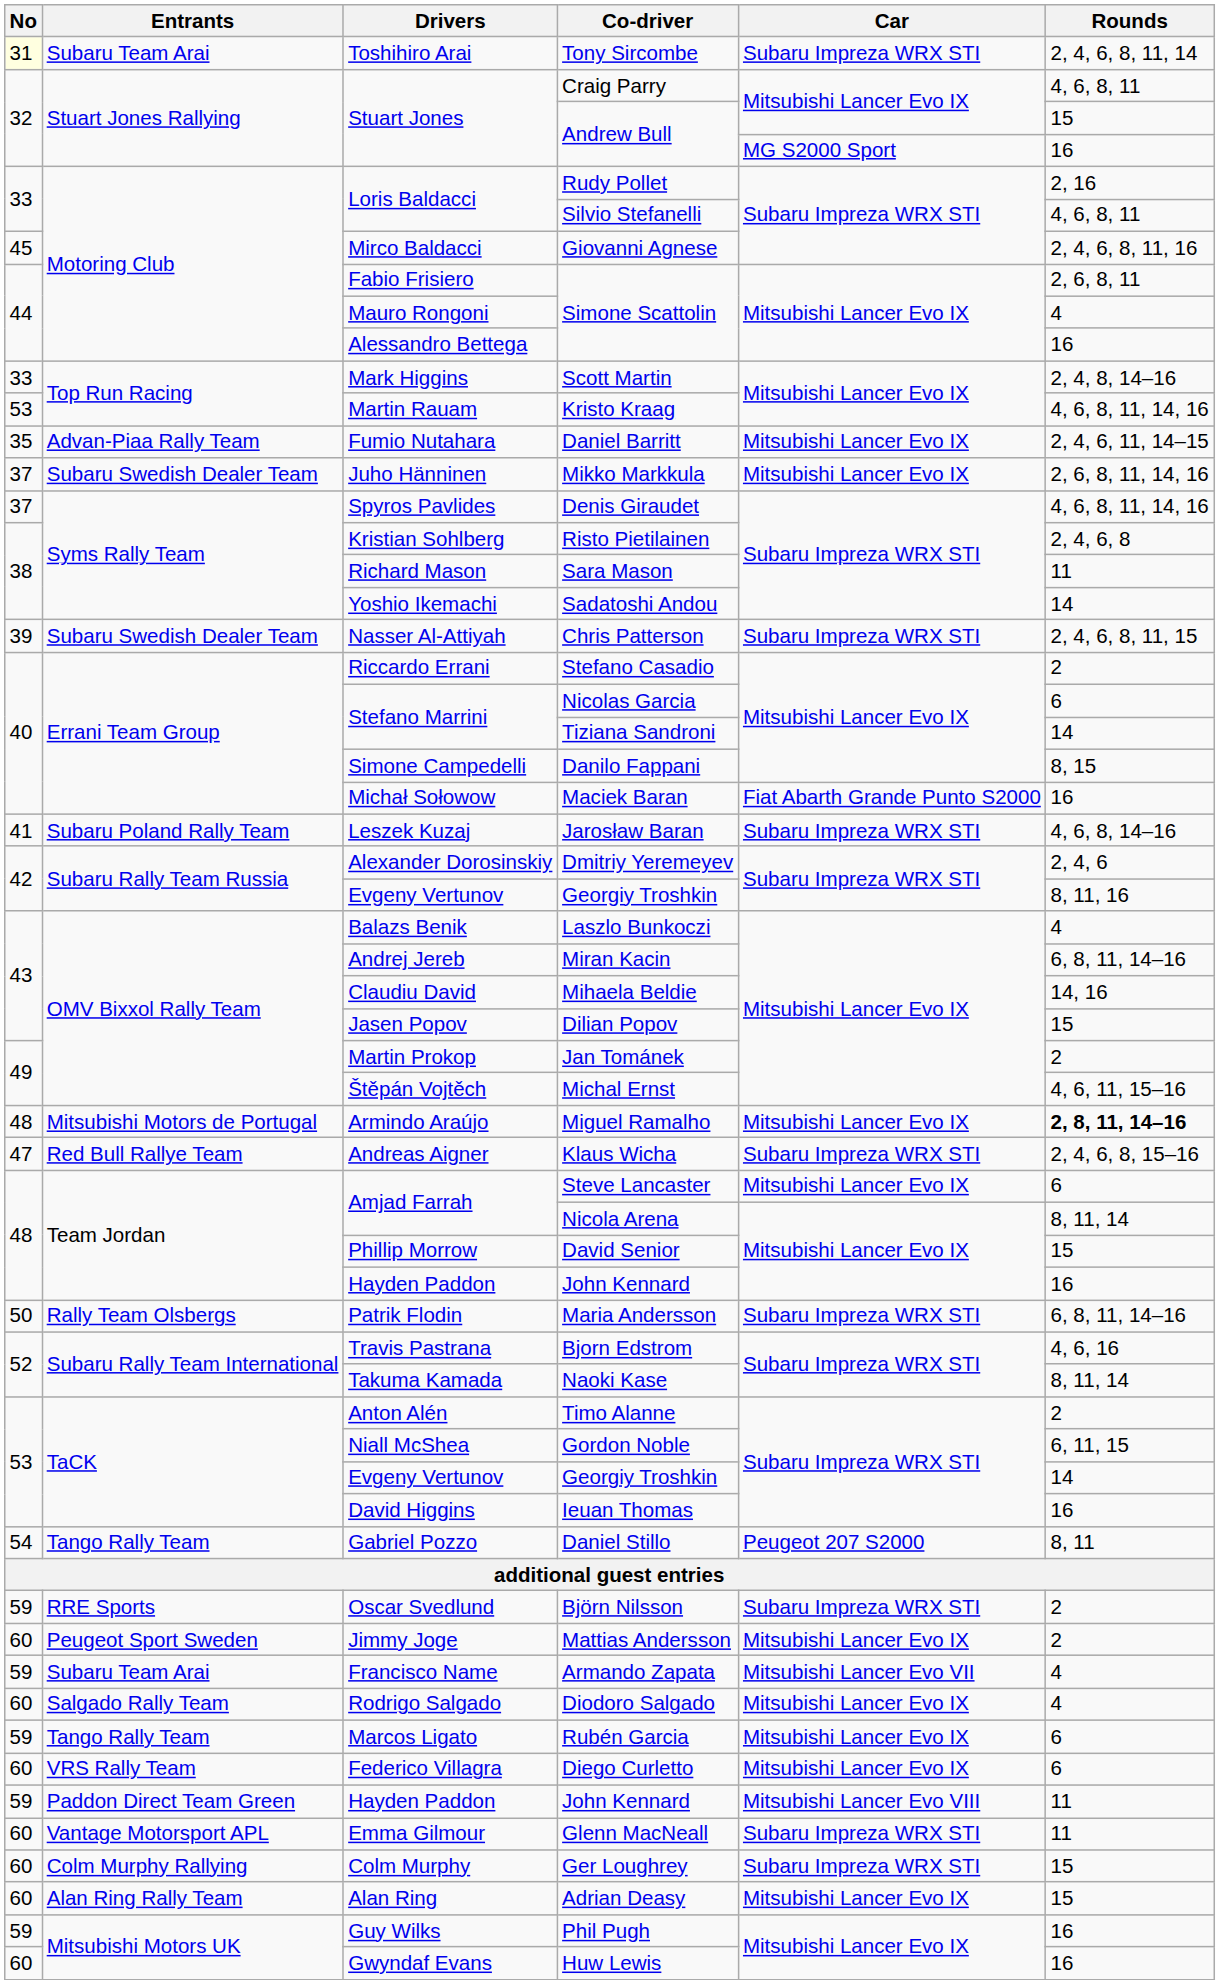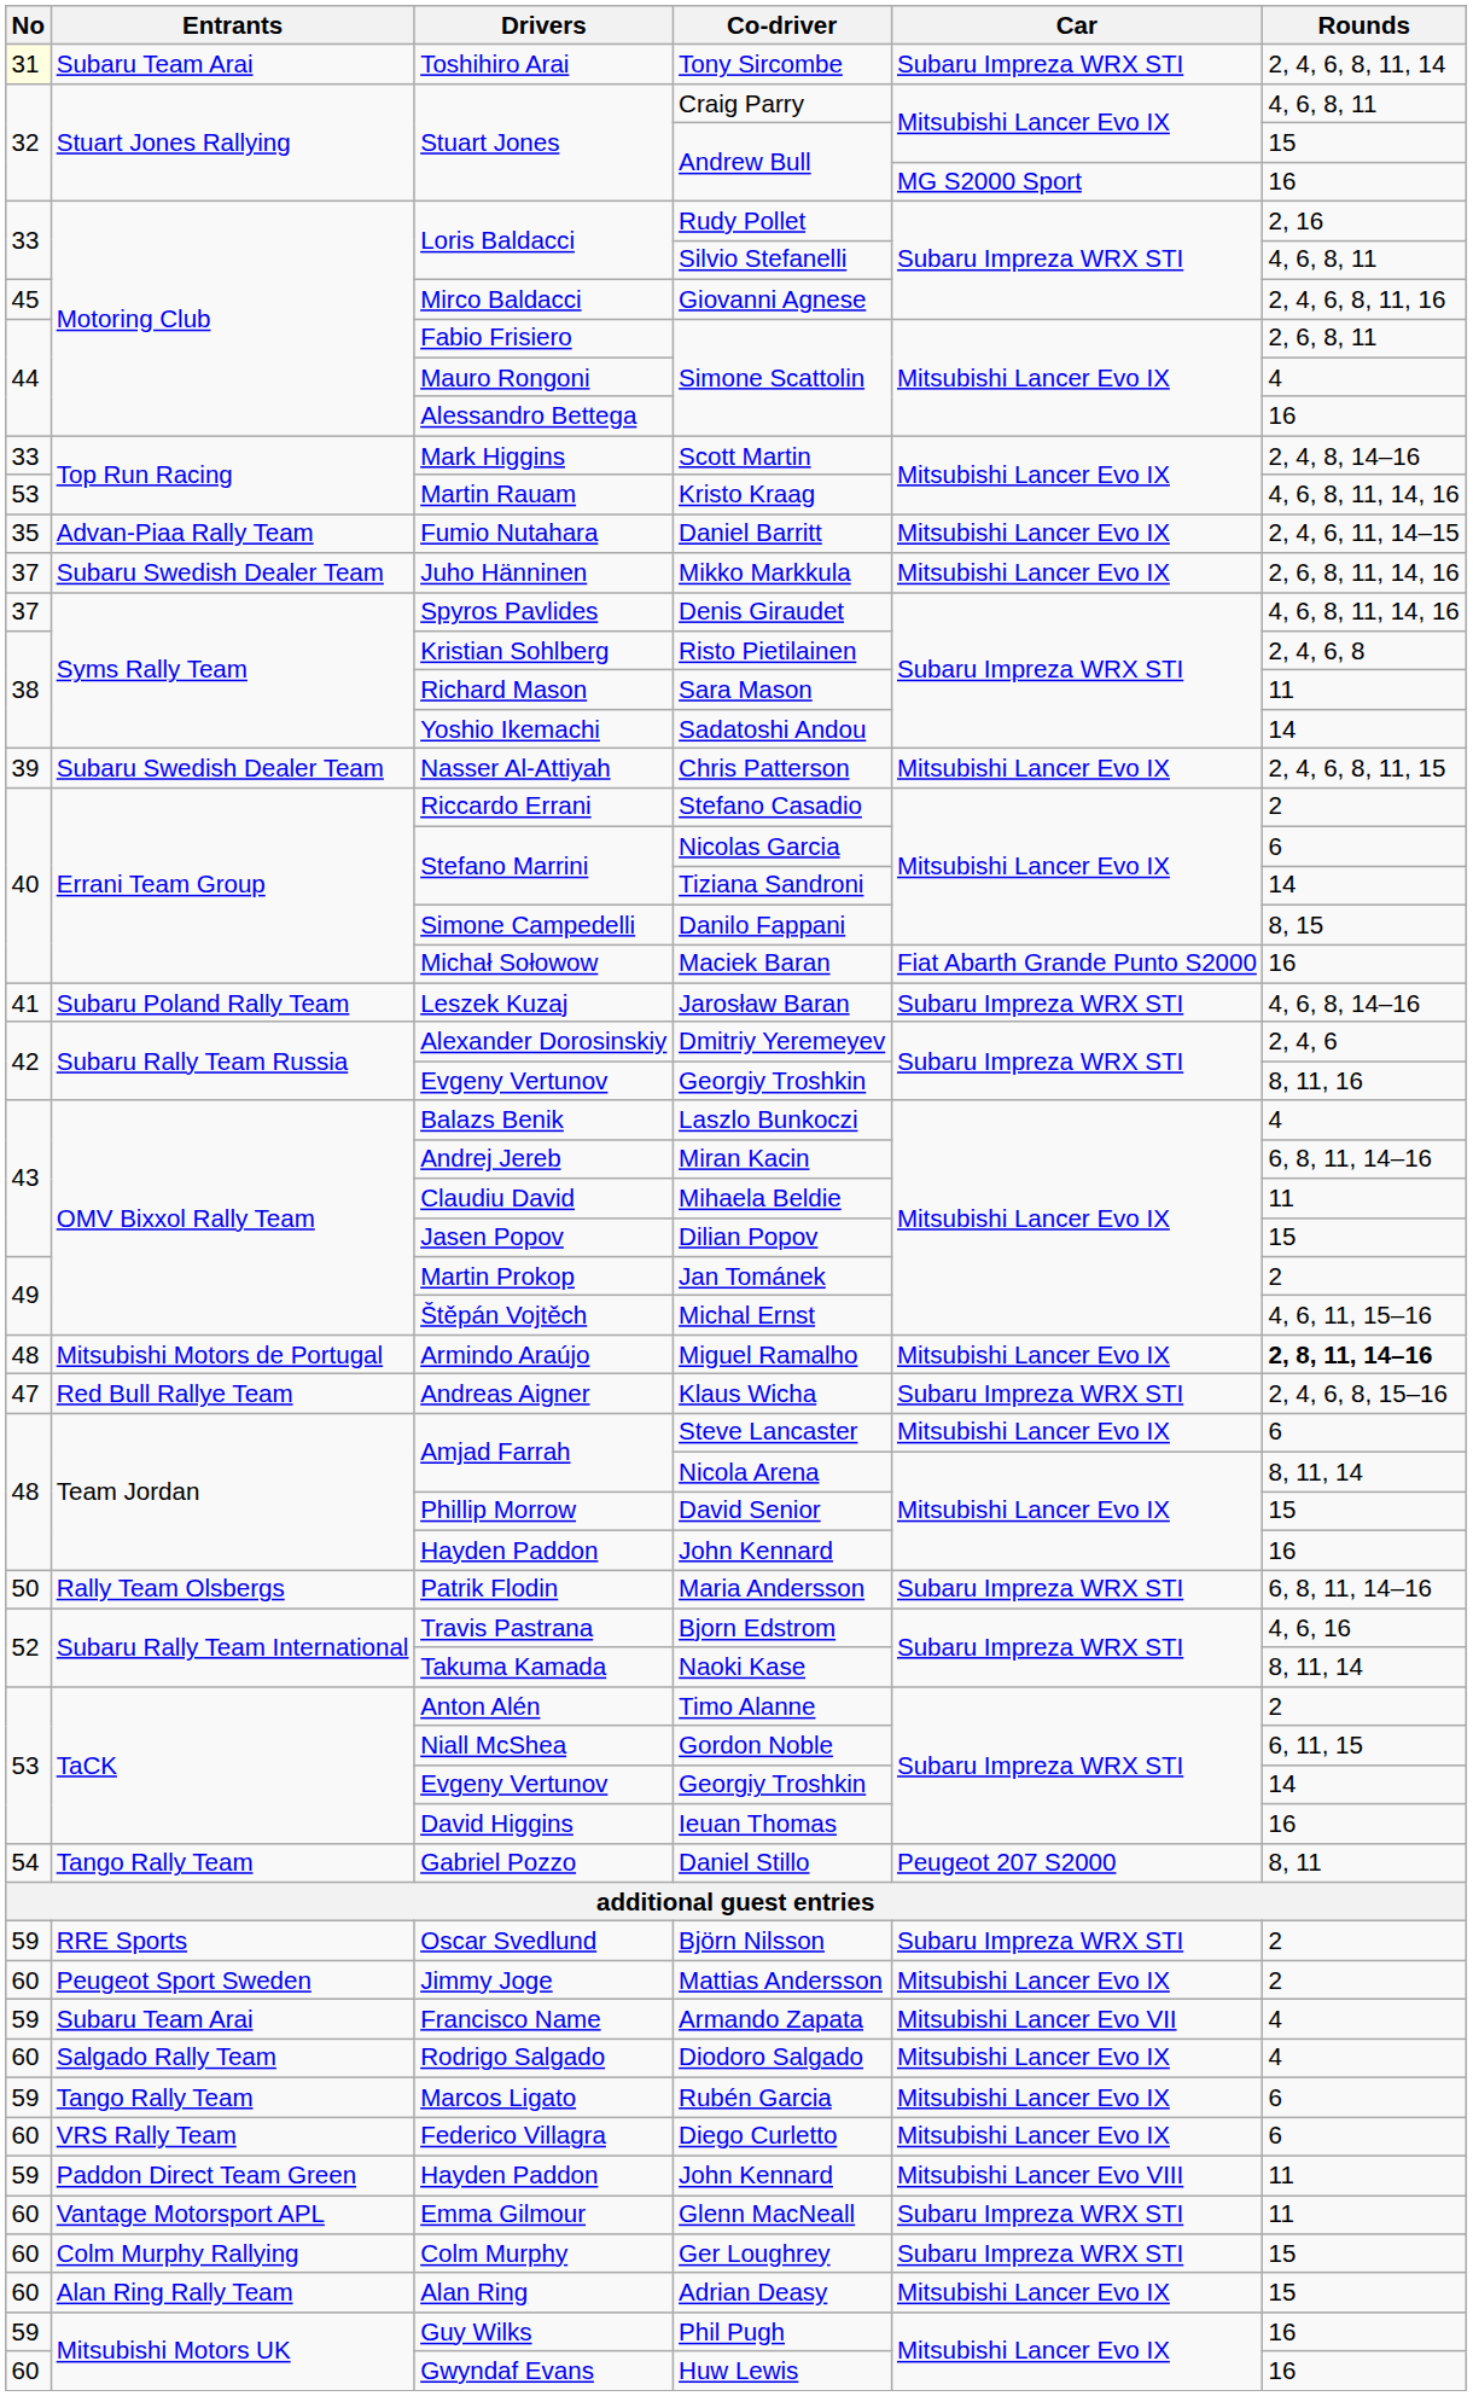 <table class="wikitable" style="font-size: 85%">
 <tr>
 <th>No</th>
 <th>Entrants</th>
 <th>Drivers</th>
 <th>Co-driver</th>
 <th>Car</th>
 <th>Rounds</th>
 </tr>
 <tr>
 <td style="background: lightyellow;">31</td>
 <td> <a href='#'>Subaru Team Arai</a></td>
 <td> <a href='#'>Toshihiro Arai</a></td>
 <td> <a href='#'>Tony Sircombe</a></td>
 <td><a href='#'>Subaru Impreza WRX STI</a></td>
 <td>2, 4, 6, 8, 11, 14</td>
 </tr>
 <tr>
 <td rowspan=3>32</td>
 <td rowspan=3> <a href='#'>Stuart Jones Rallying</a></td>
 <td rowspan=3> <a href='#'>Stuart Jones</a></td>
 <td> Craig Parry</td>
 <td rowspan=2><a href='#'>Mitsubishi Lancer Evo IX</a></td>
 <td>4, 6, 8, 11</td>
 </tr>
 <tr>
 <td rowspan=2> <a href='#'>Andrew Bull</a></td>
 <td>15</td>
 </tr>
 <tr>
 <td><a href='#'>MG S2000 Sport</a></td>
 <td>16</td>
 </tr>
 <tr>
 <td rowspan=2>33</td>
 <td rowspan=6> <a href='#'>Motoring Club</a></td>
 <td rowspan=2> <a href='#'>Loris Baldacci</a></td>
 <td> <a href='#'>Rudy Pollet</a></td>
 <td rowspan=3><a href='#'>Subaru Impreza WRX STI</a></td>
 <td>2, 16</td>
 </tr>
 <tr>
 <td> <a href='#'>Silvio Stefanelli</a></td>
 <td>4, 6, 8, 11</td>
 </tr>
 <tr>
 <td>45</td>
 <td> <a href='#'>Mirco Baldacci</a></td>
 <td> <a href='#'>Giovanni Agnese</a></td>
 <td>2, 4, 6, 8, 11, 16</td>
 </tr>
 <tr>
 <td rowspan=3>44</td>
 <td> <a href='#'>Fabio Frisiero</a></td>
 <td rowspan=3> <a href='#'>Simone Scattolin</a></td>
 <td rowspan=3><a href='#'>Mitsubishi Lancer Evo IX</a></td>
 <td>2, 6, 8, 11</td>
 </tr>
 <tr>
 <td> <a href='#'>Mauro Rongoni</a></td>
 <td>4</td>
 </tr>
 <tr>
 <td> <a href='#'>Alessandro Bettega</a></td>
 <td>16</td>
 </tr>
 <tr>
 <td>33</td>
 <td rowspan=2> <a href='#'>Top Run Racing</a></td>
 <td> <a href='#'>Mark Higgins</a></td>
 <td> <a href='#'>Scott Martin</a></td>
 <td rowspan=2><a href='#'>Mitsubishi Lancer Evo IX</a></td>
 <td>2, 4, 8, 14–16</td>
 </tr>
 <tr>
 <td>53</td>
 <td> <a href='#'>Martin Rauam</a></td>
 <td> <a href='#'>Kristo Kraag</a></td>
 <td>4, 6, 8, 11, 14, 16</td>
 </tr>
 <tr>
 <td>35</td>
 <td> <a href='#'>Advan-Piaa Rally Team</a></td>
 <td> <a href='#'>Fumio Nutahara</a></td>
 <td> <a href='#'>Daniel Barritt</a></td>
 <td><a href='#'>Mitsubishi Lancer Evo IX</a></td>
 <td>2, 4, 6, 11, 14–15</td>
 </tr>
 <tr>
 <td>37</td>
 <td> <a href='#'>Subaru Swedish Dealer Team</a></td>
 <td> <a href='#'>Juho Hänninen</a></td>
 <td> <a href='#'>Mikko Markkula</a></td>
 <td><a href='#'>Mitsubishi Lancer Evo IX</a></td>
 <td>2, 6, 8, 11, 14, 16</td>
 </tr>
 <tr>
 <td>37</td>
 <td rowspan=4> <a href='#'>Syms Rally Team</a></td>
 <td> <a href='#'>Spyros Pavlides</a></td>
 <td> <a href='#'>Denis Giraudet</a></td>
 <td rowspan=4><a href='#'>Subaru Impreza WRX STI</a></td>
 <td>4, 6, 8, 11, 14, 16</td>
 </tr>
 <tr>
 <td rowspan=3>38</td>
 <td> <a href='#'>Kristian Sohlberg</a></td>
 <td> <a href='#'>Risto Pietilainen</a></td>
 <td>2, 4, 6, 8</td>
 </tr>
 <tr>
 <td> <a href='#'>Richard Mason</a></td>
 <td> <a href='#'>Sara Mason</a></td>
 <td>11</td>
 </tr>
 <tr>
 <td> <a href='#'>Yoshio Ikemachi</a></td>
 <td> <a href='#'>Sadatoshi Andou</a></td>
 <td>14</td>
 </tr>
 <tr>
 <td>39</td>
 <td> <a href='#'>Subaru Swedish Dealer Team</a></td>
 <td> <a href='#'>Nasser Al-Attiyah</a></td>
 <td> <a href='#'>Chris Patterson</a></td>
-<td><a href='#'>Subaru Impreza WRX STI</a></td>
+<td><a href='#'>Mitsubishi Lancer Evo IX</a></td>
 <td>2, 4, 6, 8, 11, 15</td>
 </tr>
 <tr>
 <td rowspan=5>40</td>
 <td rowspan=5> <a href='#'>Errani Team Group</a></td>
 <td> <a href='#'>Riccardo Errani</a></td>
 <td> <a href='#'>Stefano Casadio</a></td>
 <td rowspan=4><a href='#'>Mitsubishi Lancer Evo IX</a></td>
 <td>2</td>
 </tr>
 <tr>
 <td rowspan=2> <a href='#'>Stefano Marrini</a></td>
 <td> <a href='#'>Nicolas Garcia</a></td>
 <td>6</td>
 </tr>
 <tr>
 <td> <a href='#'>Tiziana Sandroni</a></td>
 <td>14</td>
 </tr>
 <tr>
 <td> <a href='#'>Simone Campedelli</a></td>
 <td> <a href='#'>Danilo Fappani</a></td>
 <td>8, 15</td>
 </tr>
 <tr>
 <td> <a href='#'>Michał Sołowow</a></td>
 <td> <a href='#'>Maciek Baran</a></td>
 <td><a href='#'>Fiat Abarth Grande Punto S2000</a></td>
 <td>16</td>
 </tr>
 <tr>
 <td>41</td>
 <td> <a href='#'>Subaru Poland Rally Team</a></td>
 <td> <a href='#'>Leszek Kuzaj</a></td>
 <td> <a href='#'>Jarosław Baran</a></td>
 <td><a href='#'>Subaru Impreza WRX STI</a></td>
 <td>4, 6, 8, 14–16</td>
 </tr>
 <tr>
 <td rowspan=2>42</td>
 <td rowspan=2> <a href='#'>Subaru Rally Team Russia</a></td>
 <td> <a href='#'>Alexander Dorosinskiy</a></td>
 <td> <a href='#'>Dmitriy Yeremeyev</a></td>
 <td rowspan=2><a href='#'>Subaru Impreza WRX STI</a></td>
 <td>2, 4, 6</td>
 </tr>
 <tr>
 <td> <a href='#'>Evgeny Vertunov</a></td>
 <td> <a href='#'>Georgiy Troshkin</a></td>
 <td>8, 11, 16</td>
 </tr>
 <tr>
 <td rowspan=4>43</td>
 <td rowspan=6> <a href='#'>OMV Bixxol Rally Team</a></td>
 <td> <a href='#'>Balazs Benik</a></td>
 <td> <a href='#'>Laszlo Bunkoczi</a></td>
 <td rowspan=6><a href='#'>Mitsubishi Lancer Evo IX</a></td>
 <td>4</td>
 </tr>
 <tr>
 <td> <a href='#'>Andrej Jereb</a></td>
 <td> <a href='#'>Miran Kacin</a></td>
 <td>6, 8, 11, 14–16</td>
 </tr>
 <tr>
 <td> <a href='#'>Claudiu David</a></td>
 <td> <a href='#'>Mihaela Beldie</a></td>
-<td>14, 16</td>
+<td>11</td>
 </tr>
 <tr>
 <td> <a href='#'>Jasen Popov</a></td>
 <td> <a href='#'>Dilian Popov</a></td>
 <td>15</td>
 </tr>
 <tr>
 <td rowspan=2>49</td>
 <td> <a href='#'>Martin Prokop</a></td>
 <td> <a href='#'>Jan Tománek</a></td>
 <td>2</td>
 </tr>
 <tr>
 <td> <a href='#'>Štěpán Vojtěch</a></td>
 <td> <a href='#'>Michal Ernst</a></td>
 <td>4, 6, 11, 15–16</td>
 </tr>
 <tr>
 <td>48</td>
 <td> <a href='#'>Mitsubishi Motors de Portugal</a></td>
 <td> <a href='#'>Armindo Araújo</a></td>
 <td> <a href='#'>Miguel Ramalho</a></td>
 <td><a href='#'>Mitsubishi Lancer Evo IX</a></td>
 <td><strong>2, 8, 11, 14–16</strong></td>
 </tr>
 <tr>
 <td>47</td>
 <td> <a href='#'>Red Bull Rallye Team</a></td>
 <td> <a href='#'>Andreas Aigner</a></td>
 <td> <a href='#'>Klaus Wicha</a></td>
 <td><a href='#'>Subaru Impreza WRX STI</a></td>
 <td>2, 4, 6, 8, 15–16</td>
 </tr>
 <tr>
 <td rowspan=4>48</td>
 <td rowspan=4> Team Jordan</td>
 <td rowspan=2> <a href='#'>Amjad Farrah</a></td>
 <td> <a href='#'>Steve Lancaster</a></td>
 <td><a href='#'>Mitsubishi Lancer Evo IX</a></td>
 <td>6</td>
 </tr>
 <tr>
 <td> <a href='#'>Nicola Arena</a></td>
 <td rowspan=3><a href='#'>Mitsubishi Lancer Evo IX</a></td>
 <td>8, 11, 14</td>
 </tr>
 <tr>
 <td> <a href='#'>Phillip Morrow</a></td>
 <td> <a href='#'>David Senior</a></td>
 <td>15</td>
 </tr>
 <tr>
 <td> <a href='#'>Hayden Paddon</a></td>
 <td> <a href='#'>John Kennard</a></td>
 <td>16</td>
 </tr>
 <tr>
 <td>50</td>
 <td> <a href='#'>Rally Team Olsbergs</a></td>
 <td> <a href='#'>Patrik Flodin</a></td>
 <td> <a href='#'>Maria Andersson</a></td>
 <td><a href='#'>Subaru Impreza WRX STI</a></td>
 <td>6, 8, 11, 14–16</td>
 </tr>
 <tr>
 <td rowspan=2>52</td>
 <td rowspan=2> <a href='#'>Subaru Rally Team International</a></td>
 <td> <a href='#'>Travis Pastrana</a></td>
 <td> <a href='#'>Bjorn Edstrom</a></td>
 <td rowspan=2><a href='#'>Subaru Impreza WRX STI</a></td>
 <td>4, 6, 16</td>
 </tr>
 <tr>
 <td> <a href='#'>Takuma Kamada</a></td>
 <td> <a href='#'>Naoki Kase</a></td>
 <td>8, 11, 14</td>
 </tr>
 <tr>
 <td rowspan=4>53</td>
 <td rowspan=4> <a href='#'>TaCK</a></td>
 <td> <a href='#'>Anton Alén</a></td>
 <td> <a href='#'>Timo Alanne</a></td>
 <td rowspan=4><a href='#'>Subaru Impreza WRX STI</a></td>
 <td>2</td>
 </tr>
 <tr>
 <td> <a href='#'>Niall McShea</a></td>
 <td> <a href='#'>Gordon Noble</a></td>
 <td>6, 11, 15</td>
 </tr>
 <tr>
 <td> <a href='#'>Evgeny Vertunov</a></td>
 <td> <a href='#'>Georgiy Troshkin</a></td>
 <td>14</td>
 </tr>
 <tr>
 <td> <a href='#'>David Higgins</a></td>
 <td> <a href='#'>Ieuan Thomas</a></td>
 <td>16</td>
 </tr>
 <tr>
 <td>54</td>
 <td> <a href='#'>Tango Rally Team</a></td>
 <td> <a href='#'>Gabriel Pozzo</a></td>
 <td> <a href='#'>Daniel Stillo</a></td>
 <td><a href='#'>Peugeot 207 S2000</a></td>
 <td>8, 11</td>
 </tr>
 <tr>
 <th colspan=7>additional guest entries</th>
 </tr>
 <tr>
 <td>59</td>
 <td> <a href='#'>RRE Sports</a></td>
 <td> <a href='#'>Oscar Svedlund</a></td>
 <td> <a href='#'>Björn Nilsson</a></td>
 <td><a href='#'>Subaru Impreza WRX STI</a></td>
 <td>2</td>
 </tr>
 <tr>
 <td>60</td>
 <td> <a href='#'>Peugeot Sport Sweden</a></td>
 <td> <a href='#'>Jimmy Joge</a></td>
 <td> <a href='#'>Mattias Andersson</a></td>
 <td><a href='#'>Mitsubishi Lancer Evo IX</a></td>
 <td>2</td>
 </tr>
 <tr>
 <td>59</td>
 <td> <a href='#'>Subaru Team Arai</a></td>
 <td> <a href='#'>Francisco Name</a></td>
 <td> <a href='#'>Armando Zapata</a></td>
 <td><a href='#'>Mitsubishi Lancer Evo VII</a></td>
 <td>4</td>
 </tr>
 <tr>
 <td>60</td>
 <td> <a href='#'>Salgado Rally Team</a></td>
 <td> <a href='#'>Rodrigo Salgado</a></td>
 <td> <a href='#'>Diodoro Salgado</a></td>
 <td><a href='#'>Mitsubishi Lancer Evo IX</a></td>
 <td>4</td>
 </tr>
 <tr>
 <td>59</td>
 <td> <a href='#'>Tango Rally Team</a></td>
 <td> <a href='#'>Marcos Ligato</a></td>
 <td> <a href='#'>Rubén Garcia</a></td>
 <td><a href='#'>Mitsubishi Lancer Evo IX</a></td>
 <td>6</td>
 </tr>
 <tr>
 <td>60</td>
 <td> <a href='#'>VRS Rally Team</a></td>
 <td> <a href='#'>Federico Villagra</a></td>
 <td> <a href='#'>Diego Curletto</a></td>
 <td><a href='#'>Mitsubishi Lancer Evo IX</a></td>
 <td>6</td>
 </tr>
 <tr>
 <td>59</td>
 <td> <a href='#'>Paddon Direct Team Green</a></td>
 <td> <a href='#'>Hayden Paddon</a></td>
 <td> <a href='#'>John Kennard</a></td>
 <td><a href='#'>Mitsubishi Lancer Evo VIII</a></td>
 <td>11</td>
 </tr>
 <tr>
 <td>60</td>
 <td> <a href='#'>Vantage Motorsport APL</a></td>
 <td> <a href='#'>Emma Gilmour</a></td>
 <td> <a href='#'>Glenn MacNeall</a></td>
 <td><a href='#'>Subaru Impreza WRX STI</a></td>
 <td>11</td>
 </tr>
 <tr>
 <td>60</td>
 <td> <a href='#'>Colm Murphy Rallying</a></td>
 <td> <a href='#'>Colm Murphy</a></td>
 <td> <a href='#'>Ger Loughrey</a></td>
 <td><a href='#'>Subaru Impreza WRX STI</a></td>
 <td>15</td>
 </tr>
 <tr>
 <td>60</td>
 <td> <a href='#'>Alan Ring Rally Team</a></td>
 <td> <a href='#'>Alan Ring</a></td>
 <td> <a href='#'>Adrian Deasy</a></td>
 <td><a href='#'>Mitsubishi Lancer Evo IX</a></td>
 <td>15</td>
 </tr>
 <tr>
 <td>59</td>
 <td rowspan=2> <a href='#'>Mitsubishi Motors UK</a></td>
 <td> <a href='#'>Guy Wilks</a></td>
 <td> <a href='#'>Phil Pugh</a></td>
 <td rowspan=2><a href='#'>Mitsubishi Lancer Evo IX</a></td>
 <td>16</td>
 </tr>
 <tr>
 <td>60</td>
 <td> <a href='#'>Gwyndaf Evans</a></td>
 <td> <a href='#'>Huw Lewis</a></td>
 <td>16</td>
 </tr>
 <tr>
 </tr>
 </table>
